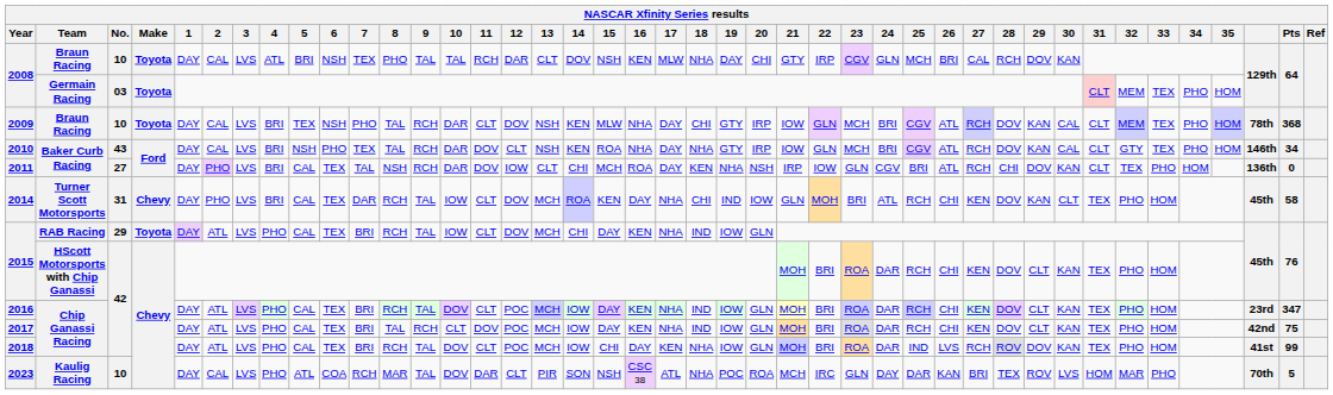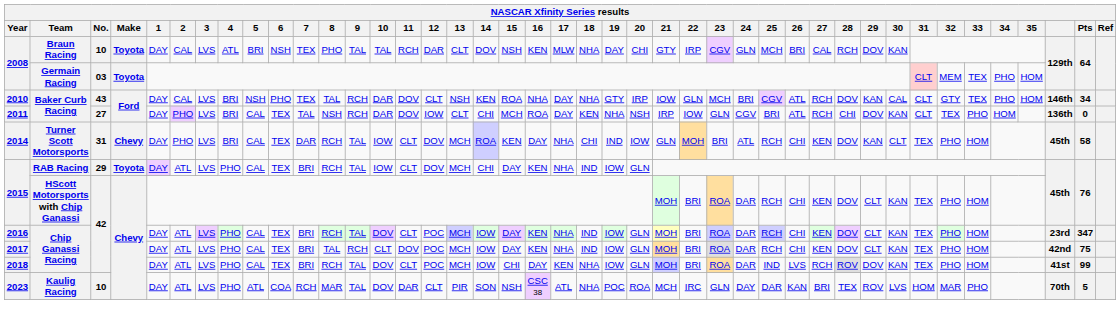 <table class="wikitable" style="text-align:center; font-size:75%">
 <tr>
 <th colspan=42><a href='#'>NASCAR Xfinity Series</a> results</th>
 </tr>
 <tr>
 <th>Year</th>
 <th>Team</th>
 <th>No.</th>
 <th>Make</th>
 <th>1</th>
 <th>2</th>
 <th>3</th>
 <th>4</th>
 <th>5</th>
 <th>6</th>
 <th>7</th>
 <th>8</th>
 <th>9</th>
 <th>10</th>
 <th>11</th>
 <th>12</th>
 <th>13</th>
 <th>14</th>
 <th>15</th>
 <th>16</th>
 <th>17</th>
 <th>18</th>
 <th>19</th>
 <th>20</th>
 <th>21</th>
 <th>22</th>
 <th>23</th>
 <th>24</th>
 <th>25</th>
 <th>26</th>
 <th>27</th>
 <th>28</th>
 <th>29</th>
 <th>30</th>
 <th>31</th>
 <th>32</th>
 <th>33</th>
 <th>34</th>
 <th>35</th>
 <th></th>
 <th>Pts</th>
 <th>Ref</th>
 </tr>
 <tr>
 <th rowspan=2><a href='#'>2008</a></th>
 <th><a href='#'>Braun Racing</a></th>
 <th>10</th>
 <th><a href='#'>Toyota</a></th>
 <td><a href='#'>DAY</a></td>
 <td><a href='#'>CAL</a></td>
 <td><a href='#'>LVS</a></td>
 <td><a href='#'>ATL</a></td>
 <td><a href='#'>BRI</a></td>
 <td><a href='#'>NSH</a></td>
 <td><a href='#'>TEX</a></td>
 <td><a href='#'>PHO</a></td>
 <td><a href='#'>TAL</a></td>
 <td><a href='#'>TAL</a></td>
 <td><a href='#'>RCH</a></td>
 <td><a href='#'>DAR</a></td>
 <td><a href='#'>CLT</a></td>
 <td><a href='#'>DOV</a></td>
 <td><a href='#'>NSH</a></td>
 <td><a href='#'>KEN</a></td>
 <td><a href='#'>MLW</a></td>
 <td><a href='#'>NHA</a></td>
 <td><a href='#'>DAY</a></td>
 <td><a href='#'>CHI</a></td>
 <td><a href='#'>GTY</a></td>
 <td><a href='#'>IRP</a></td>
 <td style="background:#EFCFFF;"><a href='#'>CGV</a><br></td>
 <td><a href='#'>GLN</a></td>
 <td><a href='#'>MCH</a></td>
 <td><a href='#'>BRI</a></td>
 <td><a href='#'>CAL</a></td>
 <td><a href='#'>RCH</a></td>
 <td><a href='#'>DOV</a></td>
 <td><a href='#'>KAN</a></td>
 <td colspan=5></td>
 <th rowspan=2>129th</th>
 <th rowspan=2>64</th>
 <th rowspan=2></th>
 </tr>
 <tr>
 <th><a href='#'>Germain Racing</a></th>
 <th>03</th>
 <th><a href='#'>Toyota</a></th>
 <td colspan=30></td>
 <td style="background:#FFCFCF;"><a href='#'>CLT</a><br></td>
 <td><a href='#'>MEM</a></td>
 <td><a href='#'>TEX</a></td>
 <td><a href='#'>PHO</a></td>
 <td><a href='#'>HOM</a></td>
-</tr>
-<tr>
-<th><a href='#'>2009</a></th>
-<th><a href='#'>Braun Racing</a></th>
-<th>10</th>
-<th><a href='#'>Toyota</a></th>
-<td><a href='#'>DAY</a></td>
-<td><a href='#'>CAL</a></td>
-<td><a href='#'>LVS</a></td>
-<td><a href='#'>BRI</a></td>
-<td><a href='#'>TEX</a></td>
-<td><a href='#'>NSH</a></td>
-<td><a href='#'>PHO</a></td>
-<td><a href='#'>TAL</a></td>
-<td><a href='#'>RCH</a></td>
-<td><a href='#'>DAR</a></td>
-<td><a href='#'>CLT</a></td>
-<td><a href='#'>DOV</a></td>
-<td><a href='#'>NSH</a></td>
-<td><a href='#'>KEN</a></td>
-<td><a href='#'>MLW</a></td>
-<td><a href='#'>NHA</a></td>
-<td><a href='#'>DAY</a></td>
-<td><a href='#'>CHI</a></td>
-<td><a href='#'>GTY</a></td>
-<td><a href='#'>IRP</a></td>
-<td><a href='#'>IOW</a></td>
-<td style="background:#EFCFFF;"><a href='#'>GLN</a><br></td>
-<td><a href='#'>MCH</a></td>
-<td><a href='#'>BRI</a></td>
-<td style="background:#EFCFFF;"><a href='#'>CGV</a><br></td>
-<td><a href='#'>ATL</a></td>
-<td style="background:#CFCFFF;"><a href='#'>RCH</a><br></td>
-<td><a href='#'>DOV</a></td>
-<td><a href='#'>KAN</a></td>
-<td><a href='#'>CAL</a></td>
-<td><a href='#'>CLT</a></td>
-<td style="background:#CFCFFF;"><a href='#'>MEM</a><br></td>
-<td><a href='#'>TEX</a></td>
-<td><a href='#'>PHO</a></td>
-<td style="background:#CFCFFF;"><a href='#'>HOM</a><br></td>
-<th>78th</th>
-<th>368</th>
-<th></th>
 </tr>
 <tr>
 <th><a href='#'>2010</a></th>
 <th rowspan=2><a href='#'>Baker Curb Racing</a></th>
 <th>43</th>
 <th rowspan=2><a href='#'>Ford</a></th>
 <td><a href='#'>DAY</a></td>
 <td><a href='#'>CAL</a></td>
 <td><a href='#'>LVS</a></td>
 <td><a href='#'>BRI</a></td>
 <td><a href='#'>NSH</a></td>
 <td><a href='#'>PHO</a></td>
 <td><a href='#'>TEX</a></td>
 <td><a href='#'>TAL</a></td>
 <td><a href='#'>RCH</a></td>
 <td><a href='#'>DAR</a></td>
 <td><a href='#'>DOV</a></td>
 <td><a href='#'>CLT</a></td>
 <td><a href='#'>NSH</a></td>
 <td><a href='#'>KEN</a></td>
 <td><a href='#'>ROA</a></td>
 <td><a href='#'>NHA</a></td>
 <td><a href='#'>DAY</a></td>
 <td><a href='#'>NHA</a></td>
 <td><a href='#'>GTY</a></td>
 <td><a href='#'>IRP</a></td>
 <td><a href='#'>IOW</a></td>
 <td><a href='#'>GLN</a></td>
 <td><a href='#'>MCH</a></td>
 <td><a href='#'>BRI</a></td>
 <td style="background:#EFCFFF;"><a href='#'>CGV</a><br></td>
 <td><a href='#'>ATL</a></td>
 <td><a href='#'>RCH</a></td>
 <td><a href='#'>DOV</a></td>
 <td><a href='#'>KAN</a></td>
 <td><a href='#'>CAL</a></td>
 <td><a href='#'>CLT</a></td>
 <td><a href='#'>GTY</a></td>
 <td><a href='#'>TEX</a></td>
 <td><a href='#'>PHO</a></td>
 <td><a href='#'>HOM</a></td>
 <th>146th</th>
 <th>34</th>
 <th></th>
 </tr>
 <tr>
 <th><a href='#'>2011</a></th>
 <th>27</th>
 <td><a href='#'>DAY</a></td>
 <td style="background:#EFCFFF;"><a href='#'>PHO</a><br></td>
 <td><a href='#'>LVS</a></td>
 <td><a href='#'>BRI</a></td>
 <td><a href='#'>CAL</a></td>
 <td><a href='#'>TEX</a></td>
 <td><a href='#'>TAL</a></td>
 <td><a href='#'>NSH</a></td>
 <td><a href='#'>RCH</a></td>
 <td><a href='#'>DAR</a></td>
 <td><a href='#'>DOV</a></td>
 <td><a href='#'>IOW</a></td>
 <td><a href='#'>CLT</a></td>
 <td><a href='#'>CHI</a></td>
 <td><a href='#'>MCH</a></td>
 <td><a href='#'>ROA</a></td>
 <td><a href='#'>DAY</a></td>
 <td><a href='#'>KEN</a></td>
 <td><a href='#'>NHA</a></td>
 <td><a href='#'>NSH</a></td>
 <td><a href='#'>IRP</a></td>
 <td><a href='#'>IOW</a></td>
 <td><a href='#'>GLN</a></td>
 <td><a href='#'>CGV</a></td>
 <td><a href='#'>BRI</a></td>
 <td><a href='#'>ATL</a></td>
 <td><a href='#'>RCH</a></td>
 <td><a href='#'>CHI</a></td>
 <td><a href='#'>DOV</a></td>
 <td><a href='#'>KAN</a></td>
 <td><a href='#'>CLT</a></td>
 <td><a href='#'>TEX</a></td>
 <td><a href='#'>PHO</a></td>
 <td><a href='#'>HOM</a></td>
 <td></td>
 <th>136th</th>
 <th>0</th>
 <th></th>
 </tr>
 <tr>
 <th><a href='#'>2014</a></th>
 <th><a href='#'>Turner Scott Motorsports</a></th>
 <th>31</th>
 <th><a href='#'>Chevy</a></th>
 <td><a href='#'>DAY</a></td>
 <td><a href='#'>PHO</a></td>
 <td><a href='#'>LVS</a></td>
 <td><a href='#'>BRI</a></td>
 <td><a href='#'>CAL</a></td>
 <td><a href='#'>TEX</a></td>
 <td><a href='#'>DAR</a></td>
 <td><a href='#'>RCH</a></td>
 <td><a href='#'>TAL</a></td>
 <td><a href='#'>IOW</a></td>
 <td><a href='#'>CLT</a></td>
 <td><a href='#'>DOV</a></td>
 <td><a href='#'>MCH</a></td>
 <td style="background:#CFCFFF;"><a href='#'>ROA</a><br></td>
 <td><a href='#'>KEN</a></td>
 <td><a href='#'>DAY</a></td>
 <td><a href='#'>NHA</a></td>
 <td><a href='#'>CHI</a></td>
 <td><a href='#'>IND</a></td>
 <td><a href='#'>IOW</a></td>
 <td><a href='#'>GLN</a></td>
 <td style="background:#FFDF9F;"><a href='#'>MOH</a><br></td>
 <td><a href='#'>BRI</a></td>
 <td><a href='#'>ATL</a></td>
 <td><a href='#'>RCH</a></td>
 <td><a href='#'>CHI</a></td>
 <td><a href='#'>KEN</a></td>
 <td><a href='#'>DOV</a></td>
 <td><a href='#'>KAN</a></td>
 <td><a href='#'>CLT</a></td>
 <td><a href='#'>TEX</a></td>
 <td><a href='#'>PHO</a></td>
 <td><a href='#'>HOM</a></td>
 <td colspan=2></td>
 <th>45th</th>
 <th>58</th>
 <th></th>
 </tr>
 <tr>
 <th rowspan=2><a href='#'>2015</a></th>
 <th><a href='#'>RAB Racing</a></th>
 <th>29</th>
 <th><a href='#'>Toyota</a></th>
 <td style="background:#EFCFFF;"><a href='#'>DAY</a><br></td>
 <td><a href='#'>ATL</a></td>
 <td><a href='#'>LVS</a></td>
 <td><a href='#'>PHO</a></td>
 <td><a href='#'>CAL</a></td>
 <td><a href='#'>TEX</a></td>
 <td><a href='#'>BRI</a></td>
 <td><a href='#'>RCH</a></td>
 <td><a href='#'>TAL</a></td>
 <td><a href='#'>IOW</a></td>
 <td><a href='#'>CLT</a></td>
 <td><a href='#'>DOV</a></td>
 <td><a href='#'>MCH</a></td>
 <td><a href='#'>CHI</a></td>
 <td><a href='#'>DAY</a></td>
 <td><a href='#'>KEN</a></td>
 <td><a href='#'>NHA</a></td>
 <td><a href='#'>IND</a></td>
 <td><a href='#'>IOW</a></td>
 <td><a href='#'>GLN</a></td>
 <td colspan=15></td>
 <th rowspan=2>45th</th>
 <th rowspan=2>76</th>
 <th rowspan=2></th>
 </tr>
 <tr>
 <th><a href='#'>HScott Motorsports</a> with <a href='#'>Chip Ganassi</a></th>
 <th rowspan=4>42</th>
 <th rowspan=5><a href='#'>Chevy</a></th>
 <td colspan=20></td>
 <td style="background:#DFFFDF;"><a href='#'>MOH</a><br></td>
 <td><a href='#'>BRI</a></td>
 <td style="background:#FFDF9F;"><a href='#'>ROA</a><br></td>
 <td><a href='#'>DAR</a></td>
 <td><a href='#'>RCH</a></td>
 <td><a href='#'>CHI</a></td>
 <td><a href='#'>KEN</a></td>
 <td><a href='#'>DOV</a></td>
 <td><a href='#'>CLT</a></td>
 <td><a href='#'>KAN</a></td>
 <td><a href='#'>TEX</a></td>
 <td><a href='#'>PHO</a></td>
 <td><a href='#'>HOM</a></td>
 <td colspan=2></td>
 </tr>
 <tr>
 <th><a href='#'>2016</a></th>
 <th rowspan=3><a href='#'>Chip Ganassi Racing</a></th>
 <td><a href='#'>DAY</a></td>
 <td><a href='#'>ATL</a></td>
 <td style="background:#EFCFFF;"><a href='#'>LVS</a><br></td>
 <td style="background:#DFFFDF;"><a href='#'>PHO</a><br></td>
 <td><a href='#'>CAL</a></td>
 <td><a href='#'>TEX</a></td>
 <td><a href='#'>BRI</a></td>
 <td style="background:#DFFFDF;"><a href='#'>RCH</a><br></td>
 <td style="background:#DFFFDF;"><a href='#'>TAL</a><br></td>
 <td style="background:#EFCFFF;"><a href='#'>DOV</a><br></td>
 <td><a href='#'>CLT</a></td>
 <td><a href='#'>POC</a></td>
 <td style="background:#CFCFFF;"><a href='#'>MCH</a><br></td>
 <td style="background:#DFFFDF;"><a href='#'>IOW</a><br></td>
 <td style="background:#EFCFFF;"><a href='#'>DAY</a><br></td>
 <td style="background:#DFFFDF;"><a href='#'>KEN</a><br></td>
 <td style="background:#DFFFDF;"><a href='#'>NHA</a><br></td>
 <td><a href='#'>IND</a></td>
 <td style="background:#DFFFDF;"><a href='#'>IOW</a><br></td>
 <td><a href='#'>GLN</a></td>
 <td style="background:#FFFFBF;"><a href='#'>MOH</a><br></td>
 <td><a href='#'>BRI</a></td>
 <td style="background:#CFCFFF;"><a href='#'>ROA</a><br></td>
 <td><a href='#'>DAR</a></td>
 <td style="background:#CFCFFF;"><a href='#'>RCH</a><br></td>
 <td><a href='#'>CHI</a></td>
 <td style="background:#DFFFDF;"><a href='#'>KEN</a><br></td>
 <td style="background:#EFCFFF;"><a href='#'>DOV</a><br></td>
 <td><a href='#'>CLT</a></td>
 <td><a href='#'>KAN</a></td>
 <td><a href='#'>TEX</a></td>
 <td style="background:#DFFFDF;"><a href='#'>PHO</a><br></td>
 <td><a href='#'>HOM</a></td>
 <td colspan=2></td>
 <th>23rd</th>
 <th>347</th>
 <th></th>
 </tr>
 <tr>
 <th><a href='#'>2017</a></th>
 <td><a href='#'>DAY</a></td>
 <td><a href='#'>ATL</a></td>
 <td><a href='#'>LVS</a></td>
 <td><a href='#'>PHO</a></td>
 <td><a href='#'>CAL</a></td>
 <td><a href='#'>TEX</a></td>
 <td><a href='#'>BRI</a></td>
 <td><a href='#'>TAL</a></td>
 <td><a href='#'>RCH</a></td>
 <td><a href='#'>CLT</a></td>
 <td><a href='#'>DOV</a></td>
 <td><a href='#'>POC</a></td>
 <td><a href='#'>MCH</a></td>
 <td><a href='#'>IOW</a></td>
 <td><a href='#'>DAY</a></td>
 <td><a href='#'>KEN</a></td>
 <td><a href='#'>NHA</a></td>
 <td><a href='#'>IND</a></td>
 <td><a href='#'>IOW</a></td>
 <td><a href='#'>GLN</a></td>
 <td style="background:#FFDF9F;"><a href='#'>MOH</a><br></td>
 <td><a href='#'>BRI</a></td>
 <td style="background:#DFDFDF;"><a href='#'>ROA</a><br></td>
 <td><a href='#'>DAR</a></td>
 <td><a href='#'>RCH</a></td>
 <td><a href='#'>CHI</a></td>
 <td><a href='#'>KEN</a></td>
 <td><a href='#'>DOV</a></td>
 <td><a href='#'>CLT</a></td>
 <td><a href='#'>KAN</a></td>
 <td><a href='#'>TEX</a></td>
 <td><a href='#'>PHO</a></td>
 <td><a href='#'>HOM</a></td>
 <td colspan=2></td>
 <th>42nd</th>
 <th>75</th>
 <th></th>
 </tr>
 <tr>
 <th><a href='#'>2018</a></th>
 <td><a href='#'>DAY</a></td>
 <td><a href='#'>ATL</a></td>
 <td><a href='#'>LVS</a></td>
 <td><a href='#'>PHO</a></td>
 <td><a href='#'>CAL</a></td>
 <td><a href='#'>TEX</a></td>
 <td><a href='#'>BRI</a></td>
 <td><a href='#'>RCH</a></td>
 <td><a href='#'>TAL</a></td>
 <td><a href='#'>DOV</a></td>
 <td><a href='#'>CLT</a></td>
 <td><a href='#'>POC</a></td>
 <td><a href='#'>MCH</a></td>
 <td><a href='#'>IOW</a></td>
 <td><a href='#'>CHI</a></td>
 <td><a href='#'>DAY</a></td>
 <td><a href='#'>KEN</a></td>
 <td><a href='#'>NHA</a></td>
 <td><a href='#'>IOW</a></td>
 <td><a href='#'>GLN</a></td>
 <td style="background:#CFCFFF;"><a href='#'>MOH</a><br></td>
 <td><a href='#'>BRI</a></td>
 <td style="background:#FFDF9F;"><a href='#'>ROA</a><br></td>
 <td><a href='#'>DAR</a></td>
 <td><a href='#'>IND</a></td>
 <td><a href='#'>LVS</a></td>
 <td><a href='#'>RCH</a></td>
 <td style="background:#DFDFDF;"><a href='#'>ROV</a><br></td>
 <td><a href='#'>DOV</a></td>
 <td><a href='#'>KAN</a></td>
 <td><a href='#'>TEX</a></td>
 <td><a href='#'>PHO</a></td>
 <td><a href='#'>HOM</a></td>
 <td colspan=2></td>
 <th>41st</th>
 <th>99</th>
 <th></th>
 </tr>
 <tr>
 <th><a href='#'>2023</a></th>
 <th><a href='#'>Kaulig Racing</a></th>
 <th>10</th>
 <td><a href='#'>DAY</a></td>
-<td><a href='#'>CAL</a></td>
+<td><a href='#'>ATL</a></td>
 <td><a href='#'>LVS</a></td>
 <td><a href='#'>PHO</a></td>
 <td><a href='#'>ATL</a></td>
 <td><a href='#'>COA</a></td>
 <td><a href='#'>RCH</a></td>
 <td><a href='#'>MAR</a></td>
 <td><a href='#'>TAL</a></td>
 <td><a href='#'>DOV</a></td>
 <td><a href='#'>DAR</a></td>
 <td><a href='#'>CLT</a></td>
 <td><a href='#'>PIR</a></td>
 <td><a href='#'>SON</a></td>
 <td><a href='#'>NSH</a></td>
 <td style="background:#EFCFFF;"><a href='#'>CSC</a><br><small>38</small></td>
 <td><a href='#'>ATL</a></td>
 <td><a href='#'>NHA</a></td>
 <td><a href='#'>POC</a></td>
 <td><a href='#'>ROA</a></td>
 <td><a href='#'>MCH</a></td>
 <td><a href='#'>IRC</a></td>
 <td><a href='#'>GLN</a></td>
 <td><a href='#'>DAY</a></td>
 <td><a href='#'>DAR</a></td>
 <td><a href='#'>KAN</a></td>
 <td><a href='#'>BRI</a></td>
 <td><a href='#'>TEX</a></td>
 <td><a href='#'>ROV</a></td>
 <td><a href='#'>LVS</a></td>
 <td><a href='#'>HOM</a></td>
 <td><a href='#'>MAR</a></td>
 <td><a href='#'>PHO</a></td>
 <td colspan=2></td>
 <th>70th</th>
 <th>5</th>
 <th></th>
 </tr>
 </table>
